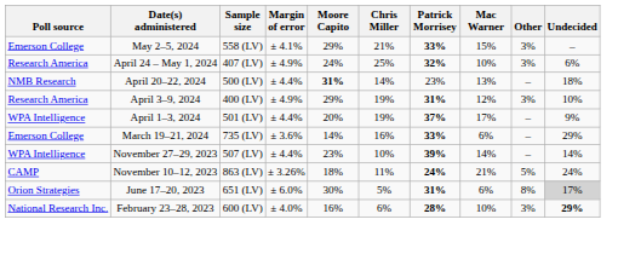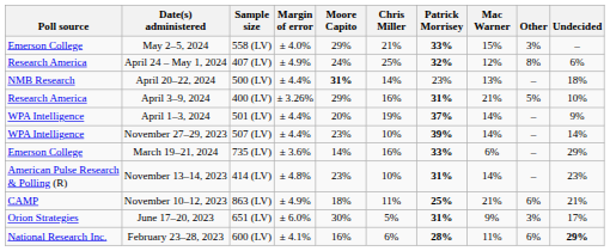 <table class="wikitable" style="font-size:90%;text-align:center;">
 <tr style="vertical-align:bottom">
 <th>Poll source</th>
 <th>Date(s)<br>administered</th>
 <th>Sample<br>size</th>
 <th>Margin<br>of error</th>
 <th style="width:60px;">Moore<br>Capito</th>
 <th style="width:60px;">Chris<br>Miller</th>
 <th style="width:60px;">Patrick<br>Morrisey</th>
 <th style="width:60px;">Mac<br>Warner</th>
 <th>Other</th>
 <th>Undecided</th>
 </tr>
 <tr>
 <td style="text-align:left;"><a href='#'>Emerson College</a></td>
 <td>May 2–5, 2024</td>
 <td>558 (LV)</td>
-<td>± 4.1%</td>
+<td>± 4.0%</td>
 <td>29%</td>
 <td>21%</td>
 <td><strong>33%</strong></td>
 <td>15%</td>
 <td>3%</td>
 <td>–</td>
 </tr>
 <tr>
 <td style="text-align:left;"><a href='#'>Research America</a></td>
 <td>April 24 – May 1, 2024</td>
 <td>407 (LV)</td>
 <td>± 4.9%</td>
 <td>24%</td>
 <td>25%</td>
 <td><strong>32%</strong></td>
-<td>10%</td>
-<td>3%</td>
+<td>12%</td>
+<td>8%</td>
 <td>6%</td>
 </tr>
 <tr>
 <td style="text-align:left;"><a href='#'>NMB Research</a></td>
 <td>April 20–22, 2024</td>
 <td>500 (LV)</td>
 <td>± 4.4%</td>
 <td><strong>31%</strong></td>
 <td>14%</td>
 <td>23%</td>
 <td>13%</td>
 <td>–</td>
 <td>18%</td>
 </tr>
 <tr>
 <td style="text-align:left;"><a href='#'>Research America</a></td>
 <td>April 3–9, 2024</td>
 <td>400 (LV)</td>
-<td>± 4.9%</td>
+<td>± 3.26%</td>
 <td>29%</td>
-<td>19%</td>
+<td>16%</td>
 <td><strong>31%</strong></td>
-<td>12%</td>
-<td>3%</td>
+<td>21%</td>
+<td>5%</td>
 <td>10%</td>
 </tr>
 <tr>
 <td style="text-align:left;"><a href='#'>WPA Intelligence</a></td>
 <td>April 1–3, 2024</td>
 <td>501 (LV)</td>
 <td>± 4.4%</td>
 <td>20%</td>
 <td>19%</td>
 <td><strong>37%</strong></td>
-<td>17%</td>
+<td>14%</td>
 <td>–</td>
 <td>9%</td>
+</tr>
+<tr>
+<td style="text-align:left;"><a href='#'>WPA Intelligence</a></td>
+<td>November 27–29, 2023</td>
+<td>507 (LV)</td>
+<td>± 4.4%</td>
+<td>23%</td>
+<td>10%</td>
+<td><strong>39%</strong></td>
+<td>14%</td>
+<td>–</td>
+<td>14%</td>
 </tr>
 <tr>
 <td style="text-align:left;"><a href='#'>Emerson College</a></td>
 <td>March 19–21, 2024</td>
 <td>735 (LV)</td>
 <td>± 3.6%</td>
 <td>14%</td>
 <td>16%</td>
 <td><strong>33%</strong></td>
 <td>6%</td>
 <td>–</td>
 <td>29%</td>
 </tr>
 <tr>
-<td style="text-align:left;"><a href='#'>WPA Intelligence</a></td>
-<td>November 27–29, 2023</td>
-<td>507 (LV)</td>
-<td>± 4.4%</td>
+<td style="text-align:left;"><a href='#'>American Pulse Research<br>& Polling</a> (R)</td>
+<td>November 13–14, 2023</td>
+<td>414 (LV)</td>
+<td>± 4.8%</td>
 <td>23%</td>
 <td>10%</td>
-<td><strong>39%</strong></td>
+<td><strong>31%</strong></td>
 <td>14%</td>
 <td>–</td>
-<td>14%</td>
+<td>23%</td>
 </tr>
 <tr>
 <td style="text-align:left;"><a href='#'>CAMP</a></td>
 <td>November 10–12, 2023</td>
 <td>863 (LV)</td>
-<td>± 3.26%</td>
+<td>± 4.9%</td>
 <td>18%</td>
 <td>11%</td>
-<td><strong>24%</strong></td>
+<td><strong>25%</strong></td>
 <td>21%</td>
-<td>5%</td>
-<td>24%</td>
+<td>6%</td>
+<td>21%</td>
 </tr>
 <tr>
 <td style="text-align:left;"><a href='#'>Orion Strategies</a></td>
 <td>June 17–20, 2023</td>
 <td>651 (LV)</td>
 <td>± 6.0%</td>
 <td>30%</td>
 <td>5%</td>
 <td><strong>31%</strong></td>
-<td>6%</td>
-<td>8%</td>
-<td style="background: lightgrey;">17%</td>
+<td>9%</td>
+<td>3%</td>
+<td>17%</td>
 </tr>
 <tr>
 <td style="text-align:left;"><a href='#'>National Research Inc.</a></td>
 <td>February 23–28, 2023</td>
 <td>600 (LV)</td>
-<td>± 4.0%</td>
+<td>± 4.1%</td>
 <td>16%</td>
 <td>6%</td>
 <td><strong>28%</strong></td>
-<td>10%</td>
-<td>3%</td>
+<td>11%</td>
+<td>6%</td>
 <td><strong>29%</strong></td>
 </tr>
 </table>
